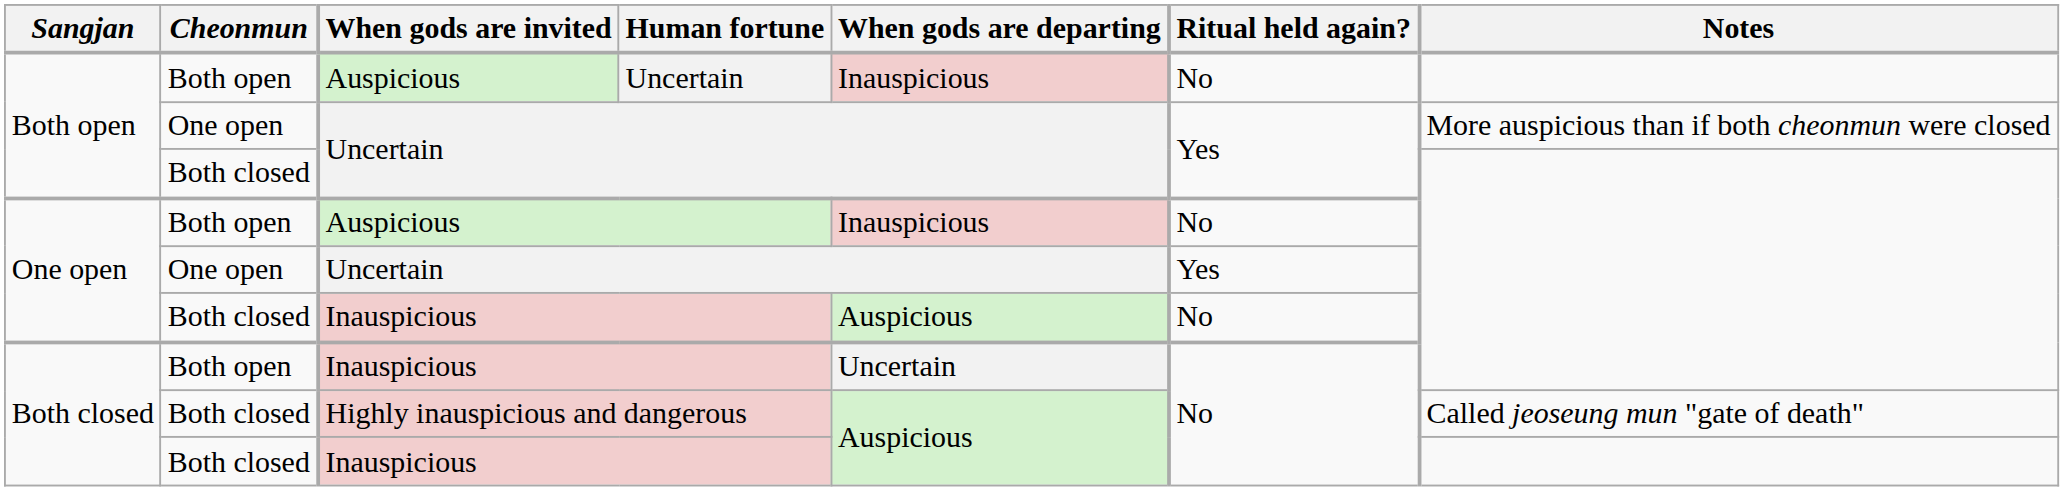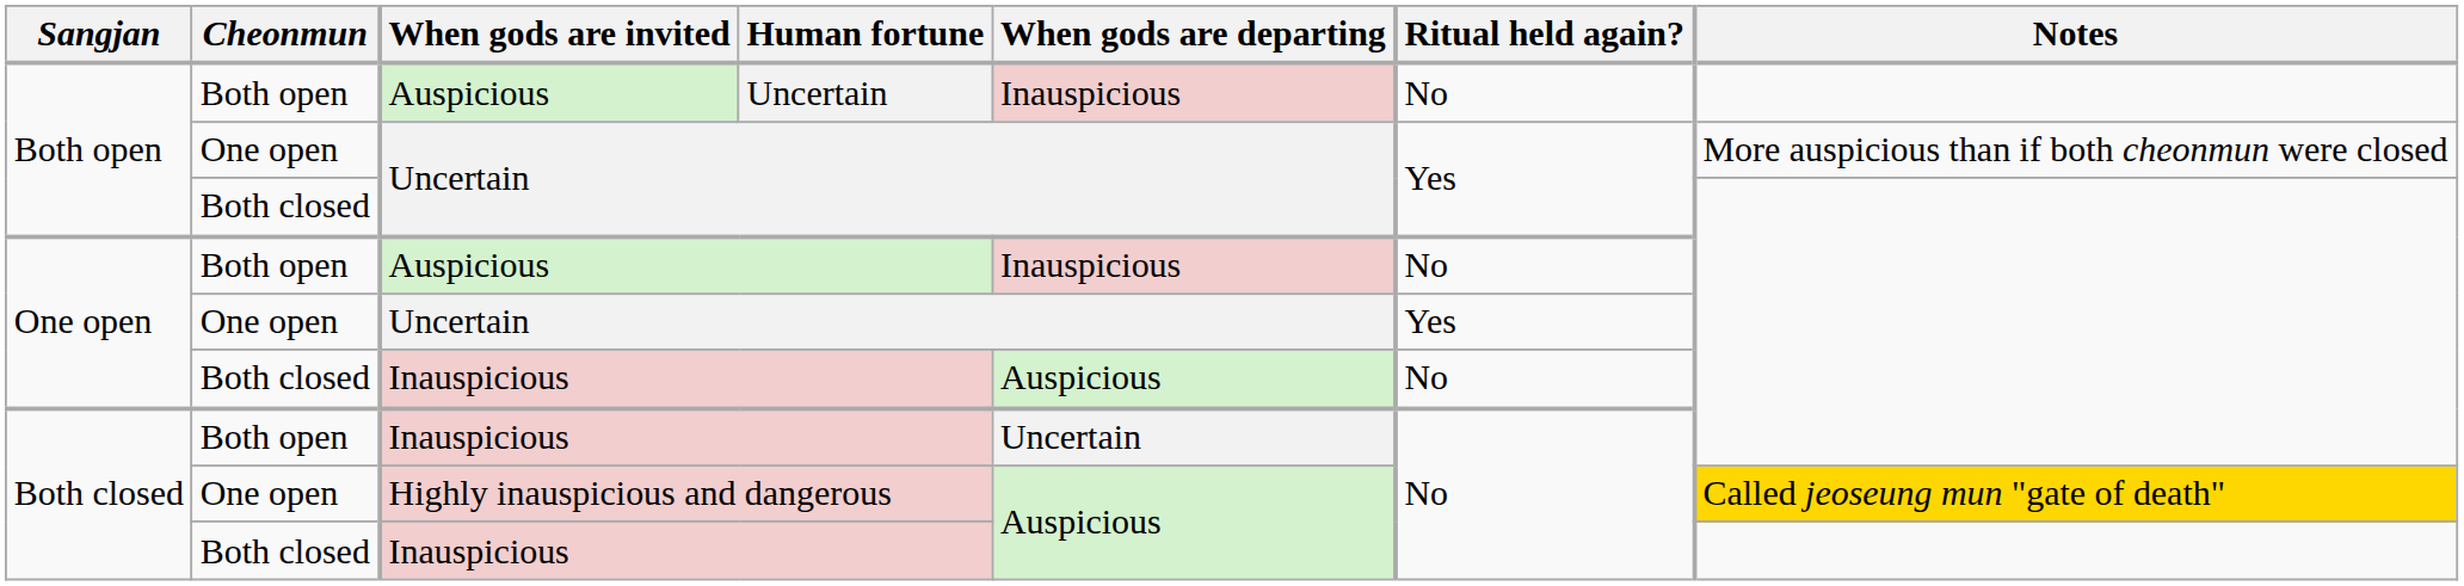 <table class="wikitable">
 <tr>
 <th><em>Sangjan</em></th>
 <th style="border-right: 2px solid #aaa;"><em>Cheonmun</em></th>
 <th>When gods are invited</th>
 <th>Human fortune</th>
 <th style="border-right: 2px solid #aaa;">When gods are departing</th>
 <th style="border-right: 2px solid #aaa;">Ritual held again?</th>
 <th>Notes</th>
 </tr>
 <tr style="border-top: 2px solid #aaa;">
 <td rowspan="3">Both open</td>
 <td style="border-right: 2px solid #aaa;">Both open</td>
 <td style="background:#D4F2CE">Auspicious</td>
 <td style="background:#F2F2F2">Uncertain</td>
 <td style="border-right: 2px solid #aaa; background:#F2CECE">Inauspicious</td>
 <td style="border-right: 2px solid #aaa;">No</td>
 <td></td>
 </tr>
 <tr>
 <td style="border-right: 2px solid #aaa;">One open</td>
 <td colspan="3"; rowspan="2"; style="border-right: 2px solid #aaa; background:#F2F2F2">Uncertain</td>
 <td rowspan="2"; style="border-right: 2px solid #aaa;">Yes</td>
 <td>More auspicious than if both <em>cheonmun</em> were closed</td>
 </tr>
 <tr>
 <td style="border-right: 2px solid #aaa;">Both closed</td>
 <td rowspan= "5"></td>
 </tr>
 <tr style="border-top: 2px solid #aaa;">
 <td rowspan="3">One open</td>
 <td style="border-right: 2px solid #aaa;">Both open</td>
 <td colspan="2"; style="background:#D4F2CE">Auspicious</td>
 <td style="border-right: 2px solid #aaa; background:#F2CECE">Inauspicious</td>
 <td style="border-right: 2px solid #aaa;">No</td>
 </tr>
 <tr>
 <td style="border-right: 2px solid #aaa;">One open</td>
 <td colspan="3"; style="border-right: 2px solid #aaa; background:#F2F2F2">Uncertain</td>
 <td style="border-right: 2px solid #aaa;">Yes</td>
 </tr>
 <tr>
 <td style="border-right: 2px solid #aaa;">Both closed</td>
 <td colspan="2"; style="background:#F2CECE">Inauspicious</td>
 <td style="border-right: 2px solid #aaa; background:#D4F2CE">Auspicious</td>
 <td style="border-right: 2px solid #aaa;">No</td>
 </tr>
 <tr style="border-top: 2px solid #aaa;">
 <td rowspan="3">Both closed</td>
 <td style="border-right: 2px solid #aaa;">Both open</td>
 <td colspan="2"; style="background:#F2CECE">Inauspicious</td>
 <td style="border-right: 2px solid #aaa; background:#F2F2F2">Uncertain</td>
 <td rowspan="3"; style="border-right: 2px solid #aaa;">No</td>
 </tr>
 <tr>
-<td style="border-right: 2px solid #aaa;">Both closed</td>
+<td style="border-right: 2px solid #aaa;">One open</td>
 <td colspan="2" style="background:#F2CECE">Highly inauspicious and dangerous</td>
 <td rowspan="2"; style="border-right: 2px solid #aaa; background:#D4F2CE">Auspicious</td>
-<td>Called <em>jeoseung mun</em> "gate of death"</td>
+<td style="background: gold;">Called <em>jeoseung mun</em> "gate of death"</td>
 </tr>
 <tr>
 <td style="border-right: 2px solid #aaa;">Both closed</td>
 <td colspan="2" style="background:#F2CECE">Inauspicious</td>
 <td></td>
 </tr>
 </table>
